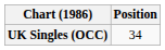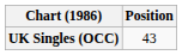 <table class="wikitable plainrowheaders" style="text-align:center">
 <tr>
 <th scope="col">Chart (1986)</th>
 <th scope="col">Position</th>
 </tr>
 <tr>
 <th scope="row">UK Singles (OCC)</th>
-<td>34</td>
+<td>43</td>
 </tr>
 </table>
